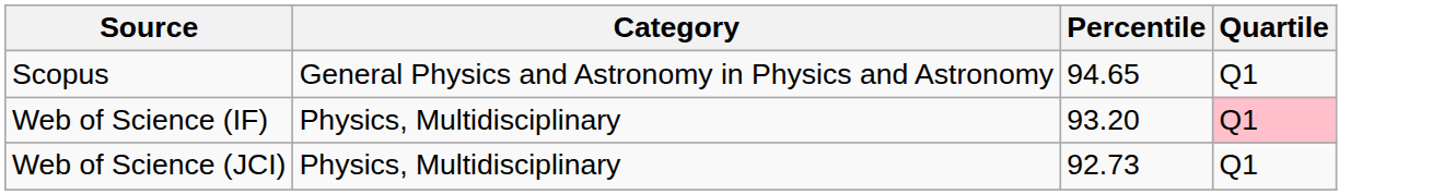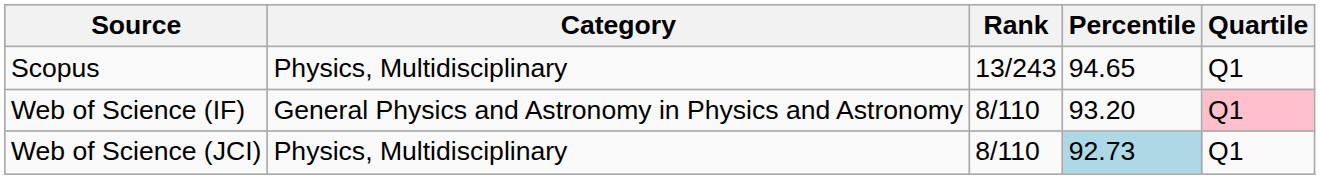 <table class="wikitable">
 <tr>
 <th>Source</th>
 <th>Category</th>
+<th>Rank</th>
 <th>Percentile</th>
 <th>Quartile</th>
 </tr>
 <tr>
 <td>Scopus</td>
-<td>General Physics and Astronomy in Physics and Astronomy</td>
+<td>Physics, Multidisciplinary</td>
+<td>13/243</td>
 <td>94.65</td>
 <td>Q1</td>
 </tr>
 <tr>
 <td>Web of Science (IF)</td>
-<td>Physics, Multidisciplinary</td>
+<td>General Physics and Astronomy in Physics and Astronomy</td>
+<td>8/110</td>
 <td>93.20</td>
 <td style="background: pink;">Q1</td>
 </tr>
 <tr>
 <td>Web of Science (JCI)</td>
 <td>Physics, Multidisciplinary</td>
-<td>92.73</td>
+<td>8/110</td>
+<td style="background: lightblue;">92.73</td>
 <td>Q1</td>
 </tr>
 </table>
